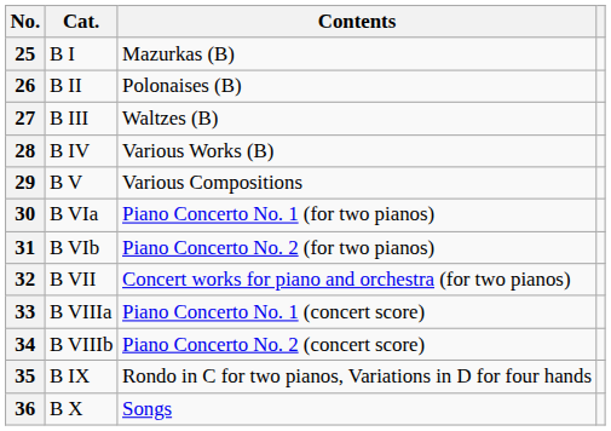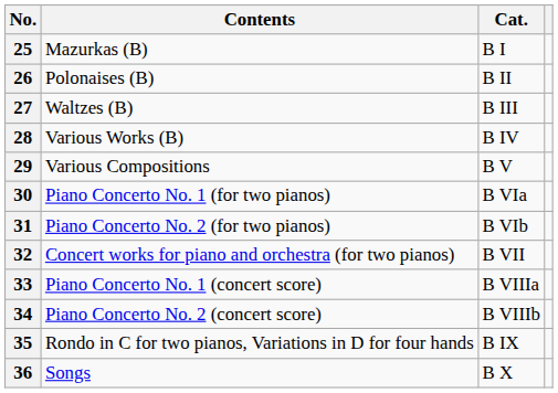 <table class="wikitable">
 <tr>
 <th>No.</th>
+<th>Contents</th>
 <th>Cat.</th>
-<th>Contents</th>
 <th></th>
 </tr>
 <tr>
 <th>25</th>
+<td>Mazurkas (B)</td>
 <td>B I</td>
-<td>Mazurkas (B)</td>
 <td></td>
 </tr>
 <tr>
 <th>26</th>
+<td>Polonaises (B)</td>
 <td>B II</td>
-<td>Polonaises (B)</td>
 <td></td>
 </tr>
 <tr>
 <th>27</th>
+<td>Waltzes (B)</td>
 <td>B III</td>
-<td>Waltzes (B)</td>
 <td></td>
 </tr>
 <tr>
 <th>28</th>
+<td>Various Works (B)</td>
 <td>B IV</td>
-<td>Various Works (B)</td>
 <td></td>
 </tr>
 <tr>
 <th>29</th>
+<td>Various Compositions</td>
 <td>B V</td>
-<td>Various Compositions</td>
 <td></td>
 </tr>
 <tr>
 <th>30</th>
+<td><a href='#'>Piano Concerto No. 1</a> (for two pianos)</td>
 <td>B VIa</td>
-<td><a href='#'>Piano Concerto No. 1</a> (for two pianos)</td>
 <td></td>
 </tr>
 <tr>
 <th>31</th>
+<td><a href='#'>Piano Concerto No. 2</a> (for two pianos)</td>
 <td>B VIb</td>
-<td><a href='#'>Piano Concerto No. 2</a> (for two pianos)</td>
 <td></td>
 </tr>
 <tr>
 <th>32</th>
+<td><a href='#'>Concert works for piano and orchestra</a> (for two pianos)</td>
 <td>B VII</td>
-<td><a href='#'>Concert works for piano and orchestra</a> (for two pianos)</td>
 <td></td>
 </tr>
 <tr>
 <th>33</th>
+<td><a href='#'>Piano Concerto No. 1</a> (concert score)</td>
 <td>B VIIIa</td>
-<td><a href='#'>Piano Concerto No. 1</a> (concert score)</td>
 <td></td>
 </tr>
 <tr>
 <th>34</th>
+<td><a href='#'>Piano Concerto No. 2</a> (concert score)</td>
 <td>B VIIIb</td>
-<td><a href='#'>Piano Concerto No. 2</a> (concert score)</td>
 <td></td>
 </tr>
 <tr>
 <th>35</th>
+<td>Rondo in C for two pianos, Variations in D for four hands</td>
 <td>B IX</td>
-<td>Rondo in C for two pianos, Variations in D for four hands</td>
 <td></td>
 </tr>
 <tr>
 <th>36</th>
+<td><a href='#'>Songs</a></td>
 <td>B X</td>
-<td><a href='#'>Songs</a></td>
 <td></td>
 </tr>
 </table>
